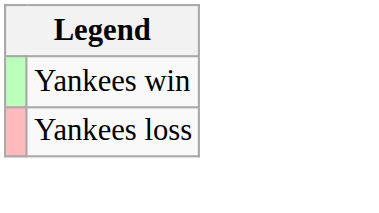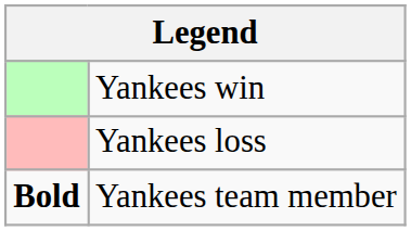 <table class="wikitable" style="font-size:90%">
 <tr>
 <th colspan="2">Legend</th>
 </tr>
 <tr>
 <td style="background:#bfb;"> </td>
 <td>Yankees win</td>
 </tr>
 <tr>
 <td style="background:#fbb;"> </td>
 <td>Yankees loss</td>
 </tr>
+<tr>
+<td><strong>Bold</strong></td>
+<td>Yankees team member</td>
+</tr>
 </table>
